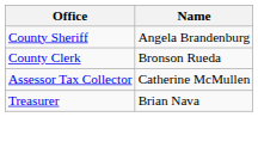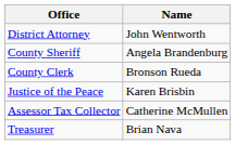 <table class="wikitable">
 <tr>
 <th>Office</th>
 <th>Name</th>
+</tr>
+<tr>
+<td><a href='#'>District Attorney</a></td>
+<td>John Wentworth</td>
 </tr>
 <tr>
 <td><a href='#'>County Sheriff</a></td>
 <td>Angela Brandenburg</td>
 </tr>
 <tr>
 <td><a href='#'>County Clerk</a></td>
 <td>Bronson Rueda</td>
 </tr>
 <tr>
+<td><a href='#'>Justice of the Peace</a></td>
+<td>Karen Brisbin</td>
+</tr>
+<tr>
 <td><a href='#'>Assessor Tax Collector</a></td>
 <td>Catherine McMullen</td>
 </tr>
 <tr>
 <td><a href='#'>Treasurer</a></td>
 <td>Brian Nava</td>
 </tr>
 </table>
